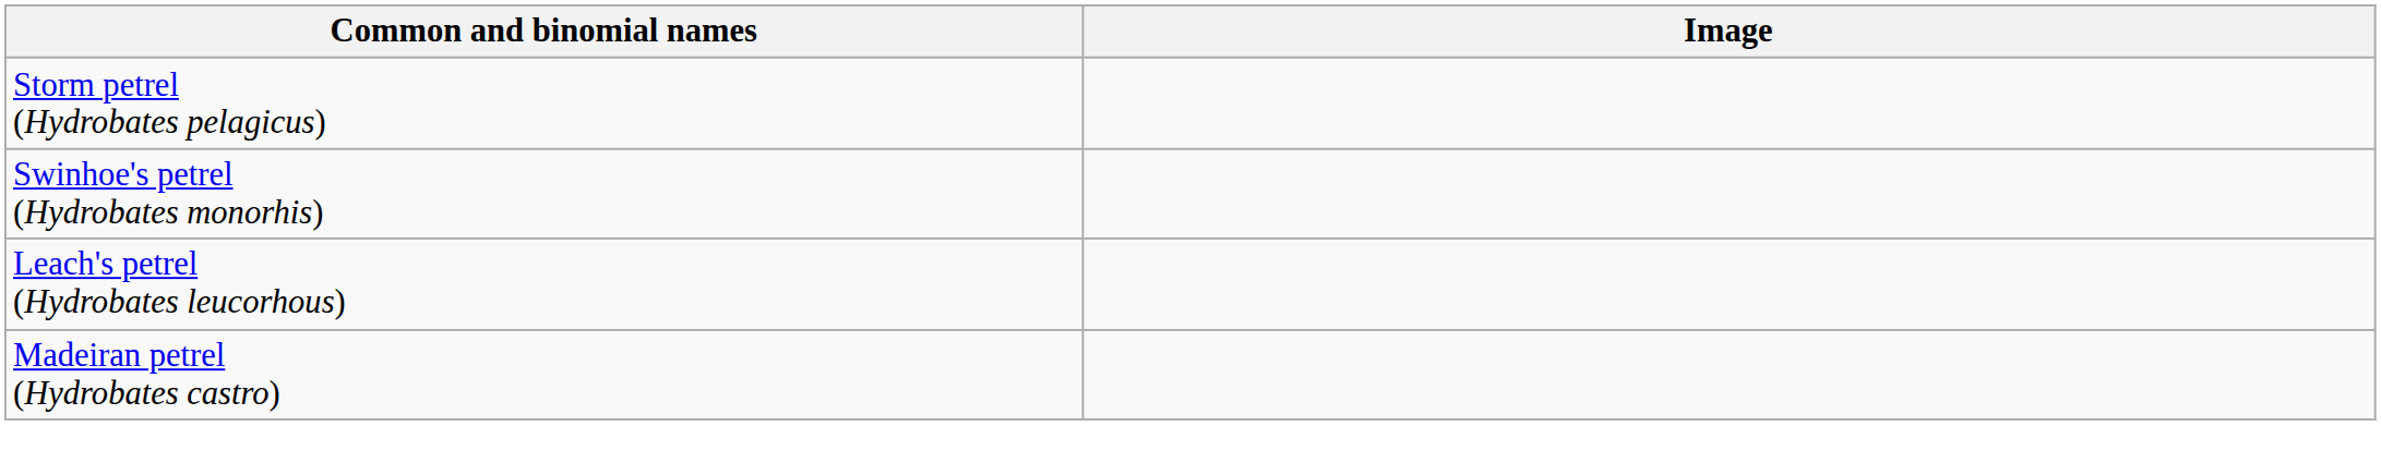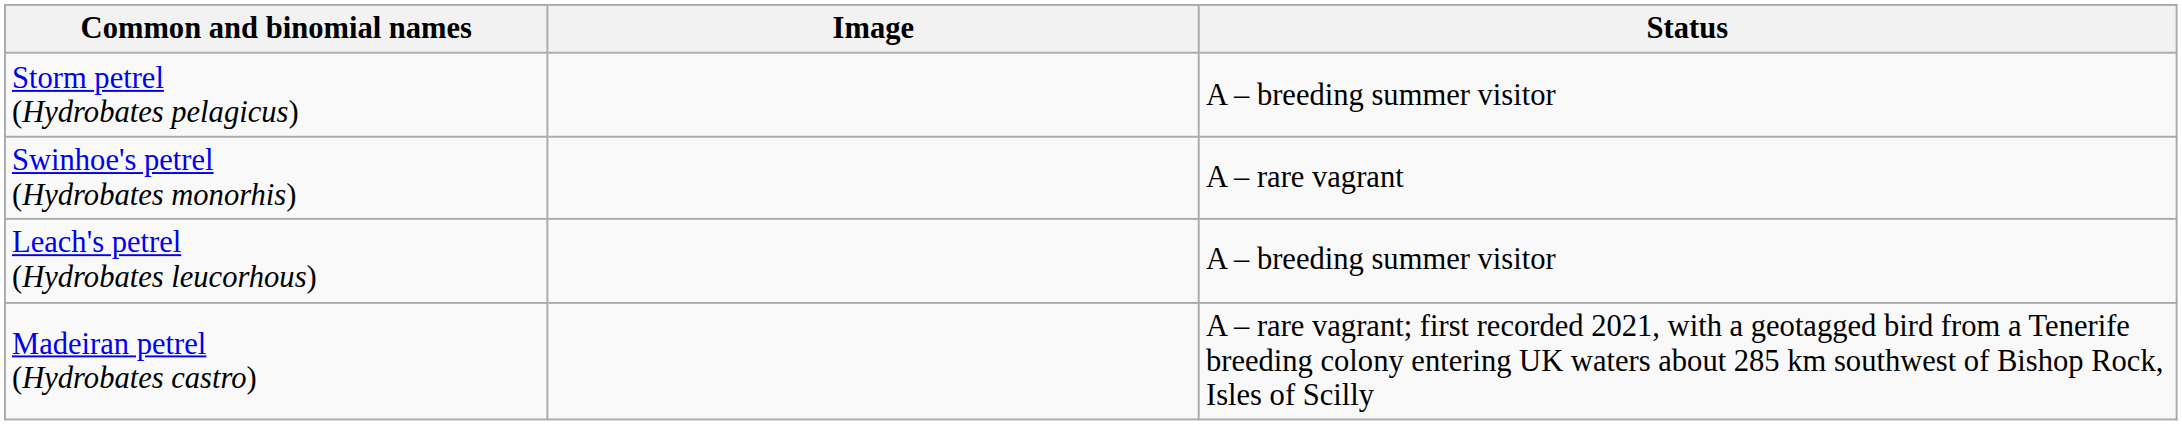 <table width=90% class="wikitable">
 <tr>
 <th width=25%>Common and binomial names</th>
 <th width=30%>Image</th>
+<th width=45%>Status</th>
 </tr>
 <tr>
 <td><a href='#'>Storm petrel</a><br>(<em>Hydrobates pelagicus</em>)</td>
 <td></td>
+<td>A – breeding summer visitor</td>
 </tr>
 <tr>
 <td><a href='#'>Swinhoe's petrel</a><br>(<em>Hydrobates monorhis</em>)</td>
 <td></td>
+<td>A – rare vagrant</td>
 </tr>
 <tr>
 <td><a href='#'>Leach's petrel</a><br>(<em>Hydrobates leucorhous</em>)</td>
 <td></td>
+<td>A – breeding summer visitor</td>
 </tr>
 <tr>
 <td><a href='#'>Madeiran petrel</a><br>(<em>Hydrobates castro</em>)</td>
 <td></td>
+<td>A – rare vagrant; first recorded 2021, with a geotagged bird from a Tenerife breeding colony entering UK waters about 285 km southwest of Bishop Rock, Isles of Scilly</td>
 </tr>
 </table>
